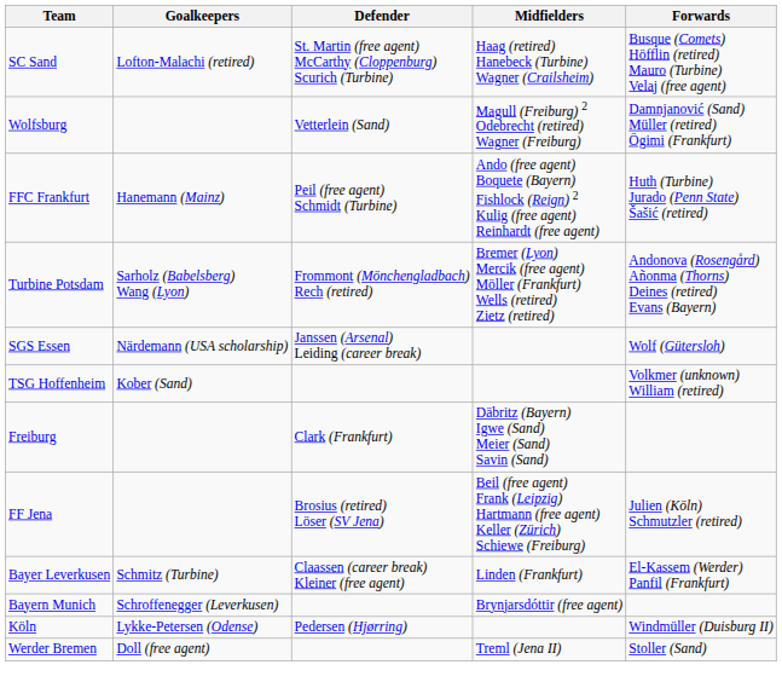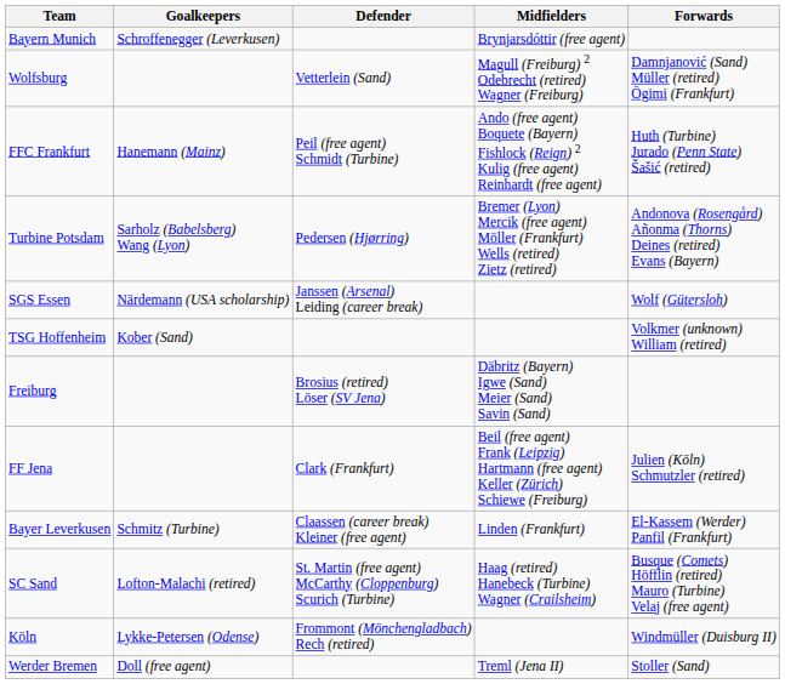 <table class="wikitable">
 <tr>
 <th>Team</th>
 <th>Goalkeepers</th>
 <th>Defender</th>
 <th>Midfielders</th>
 <th>Forwards</th>
 </tr>
 <tr>
-<td><a href='#'>SC Sand</a></td>
-<td> <a href='#'>Lofton-Malachi</a> <em>(retired)</em></td>
-<td> <a href='#'>St. Martin</a> <em>(free agent)</em><br> <a href='#'>McCarthy</a> <em>(<a href='#'>Cloppenburg</a>)</em><br> <a href='#'>Scurich</a> <em>(Turbine)</em></td>
-<td> <a href='#'>Haag</a> <em>(retired)</em><br><a href='#'>Hanebeck</a> <em>(Turbine)</em><br><a href='#'>Wagner</a> <em>(<a href='#'>Crailsheim</a>)</em></td>
-<td> <a href='#'>Busque</a> <em>(<a href='#'>Comets</a>)</em><br><a href='#'>Höfflin</a> <em>(retired)</em><br> <a href='#'>Mauro</a> <em>(Turbine)</em><br> <a href='#'>Velaj</a> <em>(free agent)</em></td>
+<td><a href='#'>Bayern Munich</a></td>
+<td> <a href='#'>Schroffenegger</a> <em>(Leverkusen)</em></td>
+<td></td>
+<td> <a href='#'>Brynjarsdóttir</a> <em>(free agent)</em></td>
+<td></td>
 </tr>
 <tr>
 <td><a href='#'>Wolfsburg</a></td>
 <td></td>
 <td><a href='#'>Vetterlein</a> <em>(Sand)</em></td>
 <td><a href='#'>Magull</a> <em>(Freiburg)</em> <sup>2</sup><br><a href='#'>Odebrecht</a> <em>(retired)</em><br><a href='#'>Wagner</a> <em>(Freiburg)</em></td>
 <td> <a href='#'>Damnjanović</a> <em>(Sand)</em><br><a href='#'>Müller</a> <em>(retired)</em><br> <a href='#'>Ōgimi</a> <em>(Frankfurt)</em></td>
 </tr>
 <tr>
 <td><a href='#'>FFC Frankfurt</a></td>
 <td><a href='#'>Hanemann</a> <em>(<a href='#'>Mainz</a>)</em></td>
 <td><a href='#'>Peil</a> <em>(free agent)</em><br><a href='#'>Schmidt</a> <em>(Turbine)</em></td>
 <td> <a href='#'>Ando</a> <em>(free agent)</em><br> <a href='#'>Boquete</a> <em>(Bayern)</em><br> <a href='#'>Fishlock</a> <em>(<a href='#'>Reign</a>)</em> <sup>2</sup><br><a href='#'>Kulig</a> <em>(free agent)</em><br><a href='#'>Reinhardt</a> <em>(free agent)</em></td>
 <td><a href='#'>Huth</a> <em>(Turbine)</em><br><a href='#'>Jurado</a> <em>(<a href='#'>Penn State</a>)</em><br><a href='#'>Šašić</a> <em>(retired)</em></td>
 </tr>
 <tr>
 <td><a href='#'>Turbine Potsdam</a></td>
 <td><a href='#'>Sarholz</a> <em>(<a href='#'>Babelsberg</a>)</em><br> <a href='#'>Wang</a> <em>(<a href='#'>Lyon</a>)</em></td>
-<td><a href='#'>Frommont</a> <em>(<a href='#'>Mönchengladbach</a>)</em><br><a href='#'>Rech</a> <em>(retired)</em></td>
+<td> <a href='#'>Pedersen</a> <em>(<a href='#'>Hjørring</a>)</em></td>
 <td><a href='#'>Bremer</a> <em>(<a href='#'>Lyon</a>)</em><br> <a href='#'>Mercik</a> <em>(free agent)</em><br><a href='#'>Möller</a> <em>(Frankfurt)</em><br> <a href='#'>Wells</a> <em>(retired)</em><br><a href='#'>Zietz</a> <em>(retired)</em></td>
 <td> <a href='#'>Andonova</a> <em>(<a href='#'>Rosengård</a>)</em><br> <a href='#'>Añonma</a> <em>(<a href='#'>Thorns</a>)</em><br> <a href='#'>Deines</a> <em>(retired)</em><br> <a href='#'>Evans</a> <em>(Bayern)</em></td>
 </tr>
 <tr>
 <td><a href='#'>SGS Essen</a></td>
 <td><a href='#'>Närdemann</a> <em>(USA scholarship)</em></td>
 <td> <a href='#'>Janssen</a> <em>(<a href='#'>Arsenal</a>)</em><br>Leiding <em>(career break)</em></td>
 <td></td>
 <td><a href='#'>Wolf</a> <em>(<a href='#'>Gütersloh</a>)</em></td>
 </tr>
 <tr>
 <td><a href='#'>TSG Hoffenheim</a></td>
 <td><a href='#'>Kober</a> <em>(Sand)</em></td>
 <td></td>
 <td></td>
 <td><a href='#'>Volkmer</a> <em>(unknown)</em><br><a href='#'>William</a> <em>(retired)</em></td>
 </tr>
 <tr>
 <td><a href='#'>Freiburg</a></td>
 <td></td>
-<td> <a href='#'>Clark</a> <em>(Frankfurt)</em></td>
+<td><a href='#'>Brosius</a> <em>(retired)</em><br><a href='#'>Löser</a> <em>(<a href='#'>SV Jena</a>)</em></td>
 <td><a href='#'>Däbritz</a> <em>(Bayern)</em><br> <a href='#'>Igwe</a> <em>(Sand)</em><br><a href='#'>Meier</a> <em>(Sand)</em><br><a href='#'>Savin</a> <em>(Sand)</em></td>
 <td></td>
 </tr>
 <tr>
 <td><a href='#'>FF Jena</a></td>
 <td></td>
-<td><a href='#'>Brosius</a> <em>(retired)</em><br><a href='#'>Löser</a> <em>(<a href='#'>SV Jena</a>)</em></td>
+<td> <a href='#'>Clark</a> <em>(Frankfurt)</em></td>
 <td><a href='#'>Beil</a> <em>(free agent)</em><br><a href='#'>Frank</a> <em>(<a href='#'>Leipzig</a>)</em><br><a href='#'>Hartmann</a> <em>(free agent)</em><br> <a href='#'>Keller</a> <em>(<a href='#'>Zürich</a>)</em><br><a href='#'>Schiewe</a> <em>(Freiburg)</em></td>
 <td> <a href='#'>Julien</a> <em>(Köln)</em><br><a href='#'>Schmutzler</a> <em>(retired)</em></td>
 </tr>
 <tr>
 <td><a href='#'>Bayer Leverkusen</a></td>
 <td><a href='#'>Schmitz</a> <em>(Turbine)</em></td>
 <td><a href='#'>Claassen</a> <em>(career break)</em><br><a href='#'>Kleiner</a> <em>(free agent)</em></td>
 <td><a href='#'>Linden</a> <em>(Frankfurt)</em></td>
 <td><a href='#'>El-Kassem</a> <em>(Werder)</em><br><a href='#'>Panfil</a> <em>(Frankfurt)</em></td>
 </tr>
 <tr>
-<td><a href='#'>Bayern Munich</a></td>
-<td> <a href='#'>Schroffenegger</a> <em>(Leverkusen)</em></td>
-<td></td>
-<td> <a href='#'>Brynjarsdóttir</a> <em>(free agent)</em></td>
-<td></td>
+<td><a href='#'>SC Sand</a></td>
+<td> <a href='#'>Lofton-Malachi</a> <em>(retired)</em></td>
+<td> <a href='#'>St. Martin</a> <em>(free agent)</em><br> <a href='#'>McCarthy</a> <em>(<a href='#'>Cloppenburg</a>)</em><br> <a href='#'>Scurich</a> <em>(Turbine)</em></td>
+<td> <a href='#'>Haag</a> <em>(retired)</em><br><a href='#'>Hanebeck</a> <em>(Turbine)</em><br><a href='#'>Wagner</a> <em>(<a href='#'>Crailsheim</a>)</em></td>
+<td> <a href='#'>Busque</a> <em>(<a href='#'>Comets</a>)</em><br><a href='#'>Höfflin</a> <em>(retired)</em><br> <a href='#'>Mauro</a> <em>(Turbine)</em><br> <a href='#'>Velaj</a> <em>(free agent)</em></td>
 </tr>
 <tr>
 <td><a href='#'>Köln</a></td>
 <td> <a href='#'>Lykke-Petersen</a> <em>(<a href='#'>Odense</a>)</em></td>
-<td> <a href='#'>Pedersen</a> <em>(<a href='#'>Hjørring</a>)</em></td>
+<td><a href='#'>Frommont</a> <em>(<a href='#'>Mönchengladbach</a>)</em><br><a href='#'>Rech</a> <em>(retired)</em></td>
 <td></td>
 <td><a href='#'>Windmüller</a> <em>(Duisburg II)</em></td>
 </tr>
 <tr>
 <td><a href='#'>Werder Bremen</a></td>
 <td><a href='#'>Doll</a> <em>(free agent)</em></td>
 <td></td>
 <td><a href='#'>Treml</a> <em>(Jena II)</em></td>
 <td><a href='#'>Stoller</a> <em>(Sand)</em></td>
 </tr>
 </table>
